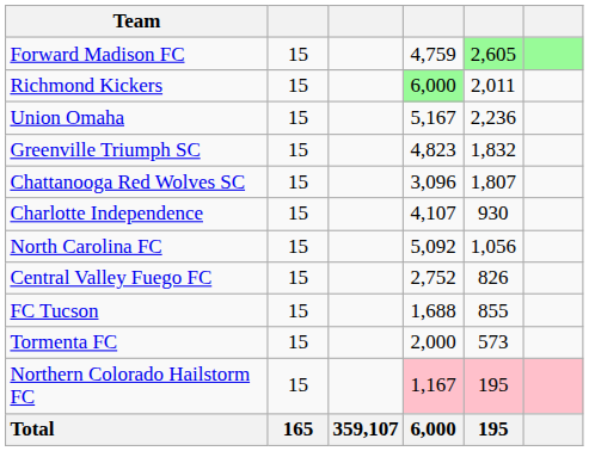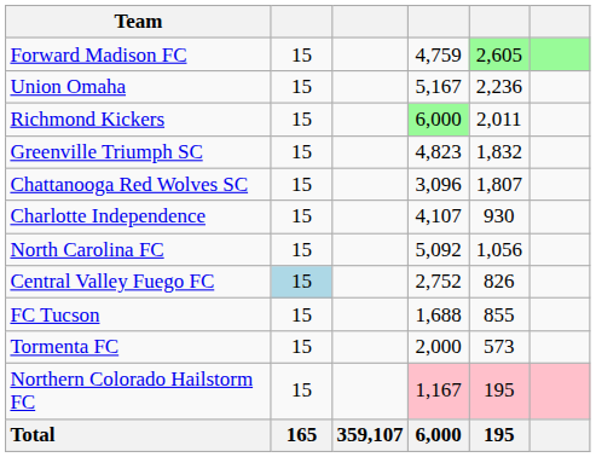 <table class="wikitable sortable" style="text-align:center;">
 <tr>
 <th width=200>Team</th>
 <th width=40></th>
 <th width=40></th>
 <th width=40></th>
 <th width=40></th>
 <th width=40></th>
 </tr>
 <tr>
 <td style="text-align:left;"><a href='#'>Forward Madison FC</a></td>
 <td>15</td>
 <td></td>
 <td>4,759</td>
 <td style="background-color:#98fb98">2,605</td>
 <td style="background-color:#98fb98"></td>
 </tr>
 <tr>
+<td style="text-align:left;"><a href='#'>Union Omaha</a></td>
+<td>15</td>
+<td></td>
+<td>5,167</td>
+<td>2,236</td>
+<td></td>
+</tr>
+<tr>
 <td style="text-align:left;"><a href='#'>Richmond Kickers</a></td>
 <td>15</td>
 <td></td>
 <td style="background-color:#98fb98">6,000</td>
 <td>2,011</td>
-<td></td>
-</tr>
-<tr>
-<td style="text-align:left;"><a href='#'>Union Omaha</a></td>
-<td>15</td>
-<td></td>
-<td>5,167</td>
-<td>2,236</td>
 <td></td>
 </tr>
 <tr>
 <td style="text-align:left;"><a href='#'>Greenville Triumph SC</a></td>
 <td>15</td>
 <td></td>
 <td>4,823</td>
 <td>1,832</td>
 <td></td>
 </tr>
 <tr>
 <td style="text-align:left;"><a href='#'>Chattanooga Red Wolves SC</a></td>
 <td>15</td>
 <td></td>
 <td>3,096</td>
 <td>1,807</td>
 <td></td>
 </tr>
 <tr>
 <td style="text-align:left;"><a href='#'>Charlotte Independence</a></td>
 <td>15</td>
 <td></td>
 <td>4,107</td>
 <td>930</td>
 <td></td>
 </tr>
 <tr>
 <td style="text-align:left;"><a href='#'>North Carolina FC</a></td>
 <td>15</td>
 <td></td>
 <td>5,092</td>
 <td>1,056</td>
 <td></td>
 </tr>
 <tr>
 <td style="text-align:left;"><a href='#'>Central Valley Fuego FC</a></td>
-<td>15</td>
+<td style="background: lightblue;">15</td>
 <td></td>
 <td>2,752</td>
 <td>826</td>
 <td></td>
 </tr>
 <tr>
 <td style="text-align:left;"><a href='#'>FC Tucson</a></td>
 <td>15</td>
 <td></td>
 <td>1,688</td>
 <td>855</td>
 <td></td>
 </tr>
 <tr>
 <td style="text-align:left;"><a href='#'>Tormenta FC</a></td>
 <td>15</td>
 <td></td>
 <td>2,000</td>
 <td>573</td>
 <td></td>
 </tr>
 <tr>
 <td style="text-align:left;"><a href='#'>Northern Colorado Hailstorm FC</a></td>
 <td>15</td>
 <td></td>
 <td style="background-color:#ffc0cb">1,167</td>
 <td style="background-color:#ffc0cb">195</td>
 <td style="background-color:#ffc0cb"></td>
 </tr>
 <tr>
 <th style="text-align:left;">Total</th>
 <th>165</th>
 <th>359,107</th>
 <th>6,000</th>
 <th>195</th>
 <th></th>
 </tr>
 </table>
